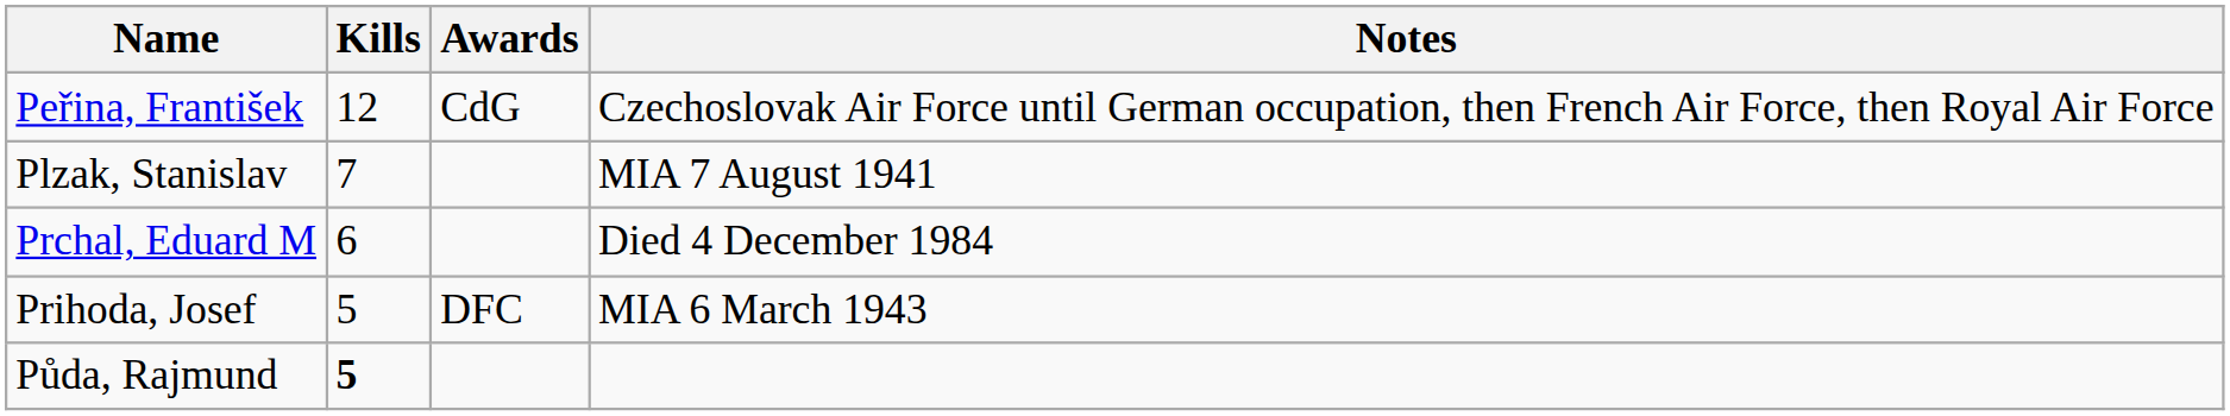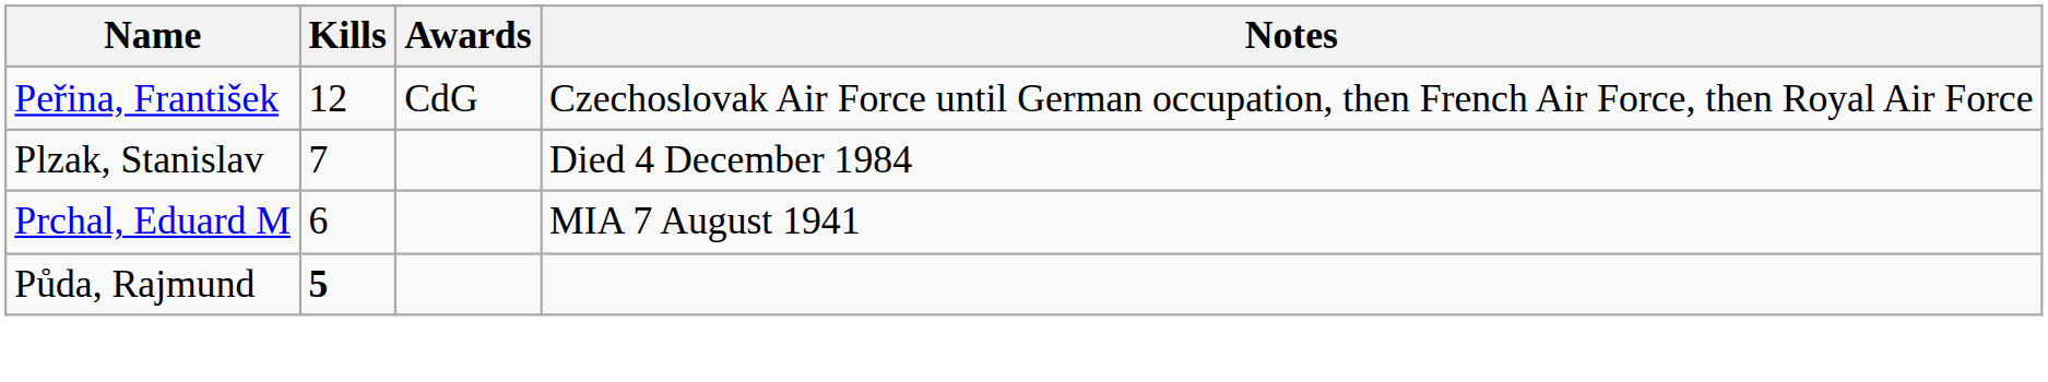 <table class=wikitable>
 <tr>
 <th>Name</th>
 <th>Kills</th>
 <th>Awards</th>
 <th>Notes</th>
 </tr>
 <tr>
 <td><a href='#'>Peřina, František</a></td>
 <td>12</td>
 <td>CdG</td>
 <td>Czechoslovak Air Force until German occupation, then French Air Force, then Royal Air Force</td>
 </tr>
 <tr>
 <td>Plzak, Stanislav</td>
 <td>7</td>
 <td></td>
-<td>MIA 7 August 1941</td>
+<td>Died 4 December 1984</td>
 </tr>
 <tr>
 <td><a href='#'>Prchal, Eduard M</a></td>
 <td>6</td>
 <td></td>
-<td>Died 4 December 1984</td>
-</tr>
-<tr>
-<td>Prihoda, Josef</td>
-<td>5</td>
-<td>DFC</td>
-<td>MIA 6 March 1943</td>
+<td>MIA 7 August 1941</td>
 </tr>
 <tr>
 <td>Půda, Rajmund</td>
 <td><strong>5</strong></td>
 <td></td>
 <td></td>
 </tr>
 </table>
